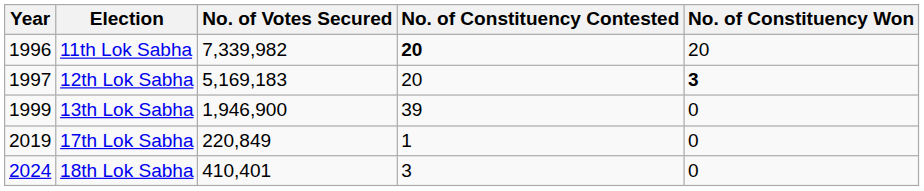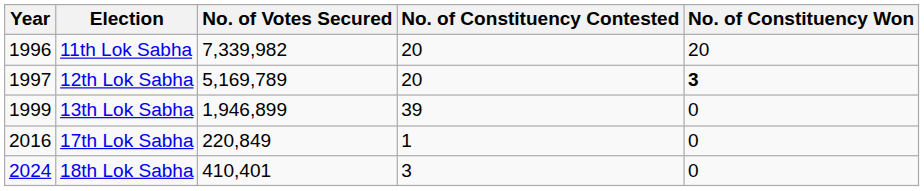 <table class="wikitable">
 <tr>
 <th>Year</th>
 <th>Election</th>
 <th>No. of Votes Secured</th>
 <th>No. of Constituency Contested</th>
 <th>No. of Constituency Won</th>
 </tr>
 <tr>
 <td>1996</td>
 <td><a href='#'>11th Lok Sabha</a></td>
 <td>7,339,982</td>
-<td><strong>20</strong></td>
+<td>20</td>
 <td>20</td>
 </tr>
 <tr>
 <td>1997</td>
 <td><a href='#'>12th Lok Sabha</a></td>
-<td>5,169,183</td>
+<td>5,169,789</td>
 <td>20</td>
 <td><strong>3</strong></td>
 </tr>
 <tr>
 <td>1999</td>
 <td><a href='#'>13th Lok Sabha</a></td>
-<td>1,946,900</td>
+<td>1,946,899</td>
 <td>39</td>
 <td>0</td>
 </tr>
 <tr>
-<td>2019</td>
+<td>2016</td>
 <td><a href='#'>17th Lok Sabha</a></td>
 <td>220,849</td>
 <td>1</td>
 <td>0</td>
 </tr>
 <tr>
 <td><a href='#'>2024</a></td>
 <td><a href='#'>18th Lok Sabha</a></td>
 <td>410,401</td>
 <td>3</td>
 <td>0</td>
 </tr>
 </table>
